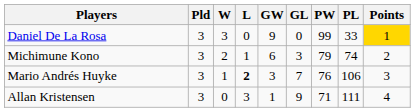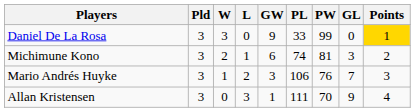 <table class=wikitable style="text-align:center">
 <tr>
 <th width=220>Players</th>
 <th width=20>Pld</th>
 <th width=20>W</th>
 <th width=20>L</th>
 <th width=20>GW</th>
+<th width=20>PL</th>
+<th width=20>PW</th>
 <th width=20>GL</th>
-<th width=20>PW</th>
-<th width=20>PL</th>
 <th width=50>Points</th>
 </tr>
 <tr>
 <td align=left> <a href='#'>Daniel De La Rosa</a></td>
 <td>3</td>
 <td>3</td>
 <td>0</td>
 <td>9</td>
+<td>33</td>
+<td>99</td>
 <td>0</td>
-<td>99</td>
-<td>33</td>
 <td style="background: gold;">1</td>
 </tr>
 <tr>
 <td align=left> Michimune Kono</td>
 <td>3</td>
 <td>2</td>
 <td>1</td>
 <td>6</td>
+<td>74</td>
+<td>81</td>
 <td>3</td>
-<td>79</td>
-<td>74</td>
 <td>2</td>
 </tr>
 <tr>
 <td align=left> Mario Andrés Huyke</td>
 <td>3</td>
 <td>1</td>
-<td><strong>2</strong></td>
+<td>2</td>
 <td>3</td>
+<td>106</td>
+<td>76</td>
 <td>7</td>
-<td>76</td>
-<td>106</td>
 <td>3</td>
 </tr>
 <tr>
 <td align=left> Allan Kristensen</td>
 <td>3</td>
 <td>0</td>
 <td>3</td>
 <td>1</td>
+<td>111</td>
+<td>70</td>
 <td>9</td>
-<td>71</td>
-<td>111</td>
 <td>4</td>
 </tr>
 </table>
